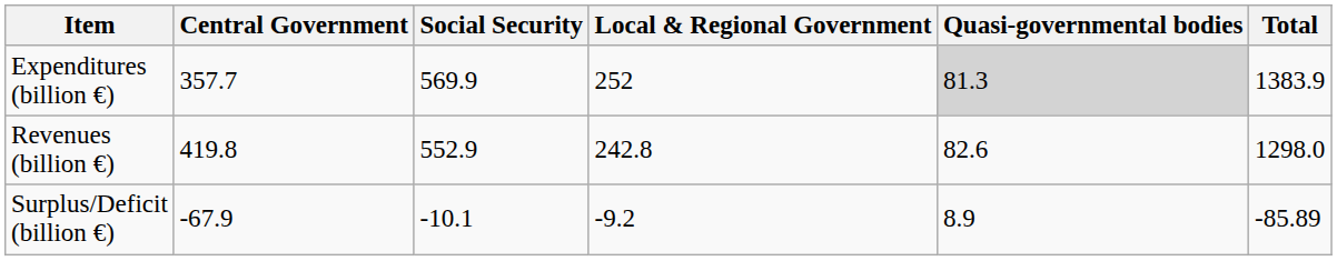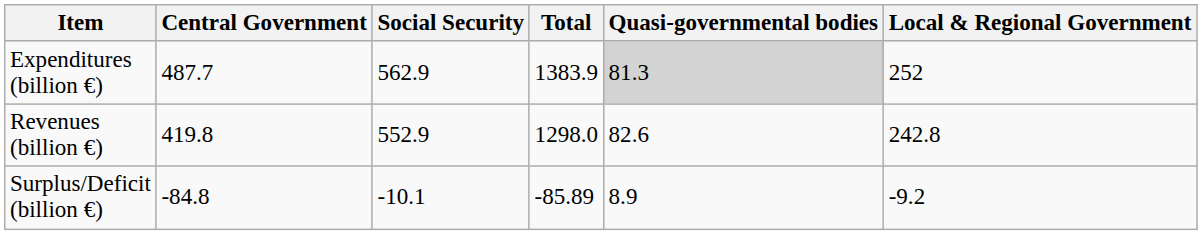 <table class="sortable wikitable">
 <tr bgcolor="#ececec" valign=top>
 <th>Item</th>
 <th>Central Government</th>
 <th>Social Security</th>
+<th>Total</th>
+<th>Quasi-governmental bodies</th>
 <th>Local & Regional Government</th>
-<th>Quasi-governmental bodies</th>
-<th>Total</th>
 </tr>
 <tr>
 <td>Expenditures <br> (billion €)</td>
-<td>357.7</td>
-<td>569.9</td>
+<td>487.7</td>
+<td>562.9</td>
+<td>1383.9</td>
+<td style="background: lightgrey;">81.3</td>
 <td>252</td>
-<td style="background: lightgrey;">81.3</td>
-<td>1383.9</td>
 </tr>
 <tr>
 <td>Revenues <br> (billion €)</td>
 <td>419.8</td>
 <td>552.9</td>
+<td>1298.0</td>
+<td>82.6</td>
 <td>242.8</td>
-<td>82.6</td>
-<td>1298.0</td>
 </tr>
 <tr>
 <td>Surplus/Deficit <br> (billion €)</td>
-<td>-67.9</td>
+<td>-84.8</td>
 <td>-10.1</td>
+<td>-85.89</td>
+<td>8.9</td>
 <td>-9.2</td>
-<td>8.9</td>
-<td>-85.89</td>
 </tr>
 </table>
